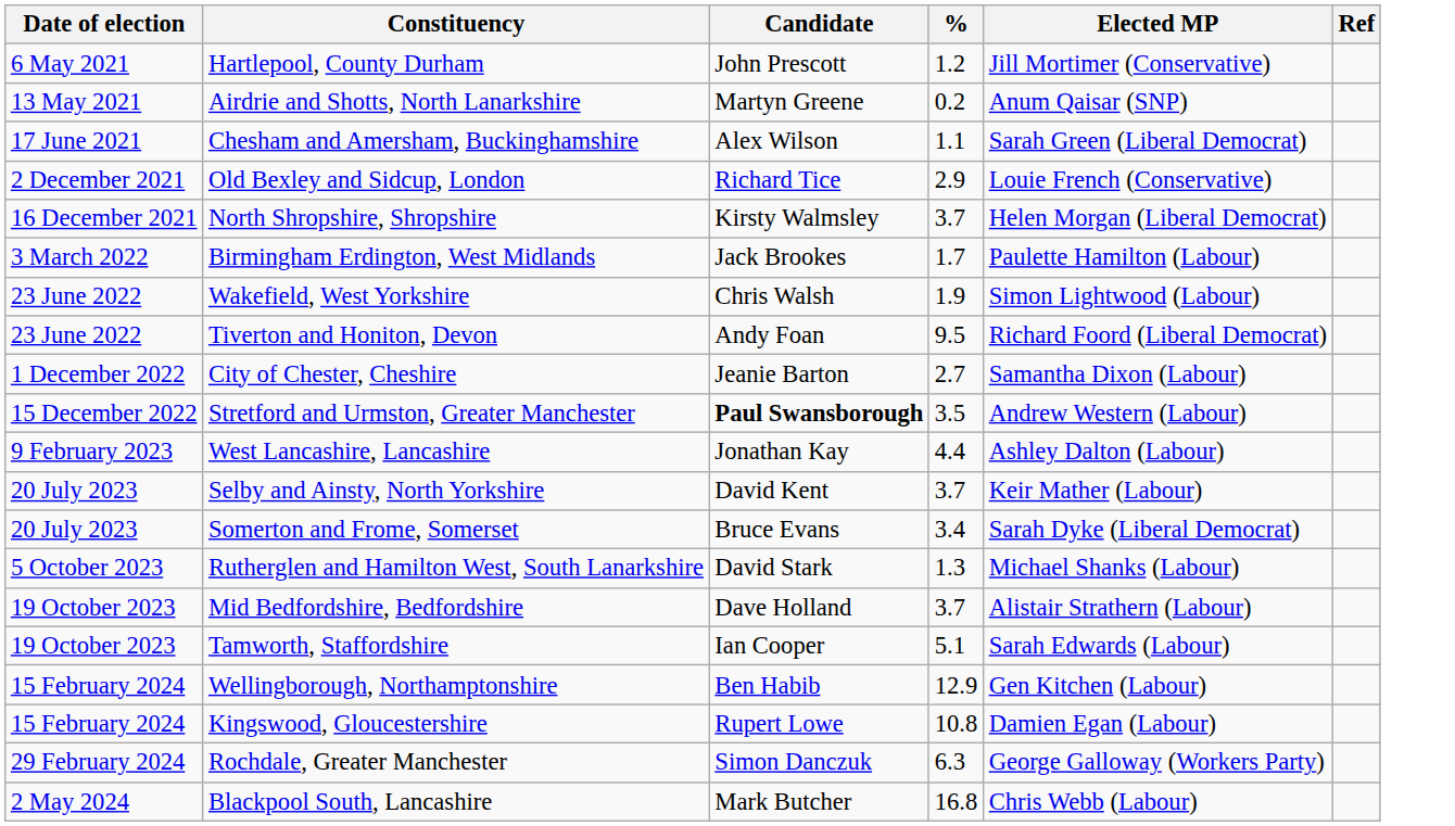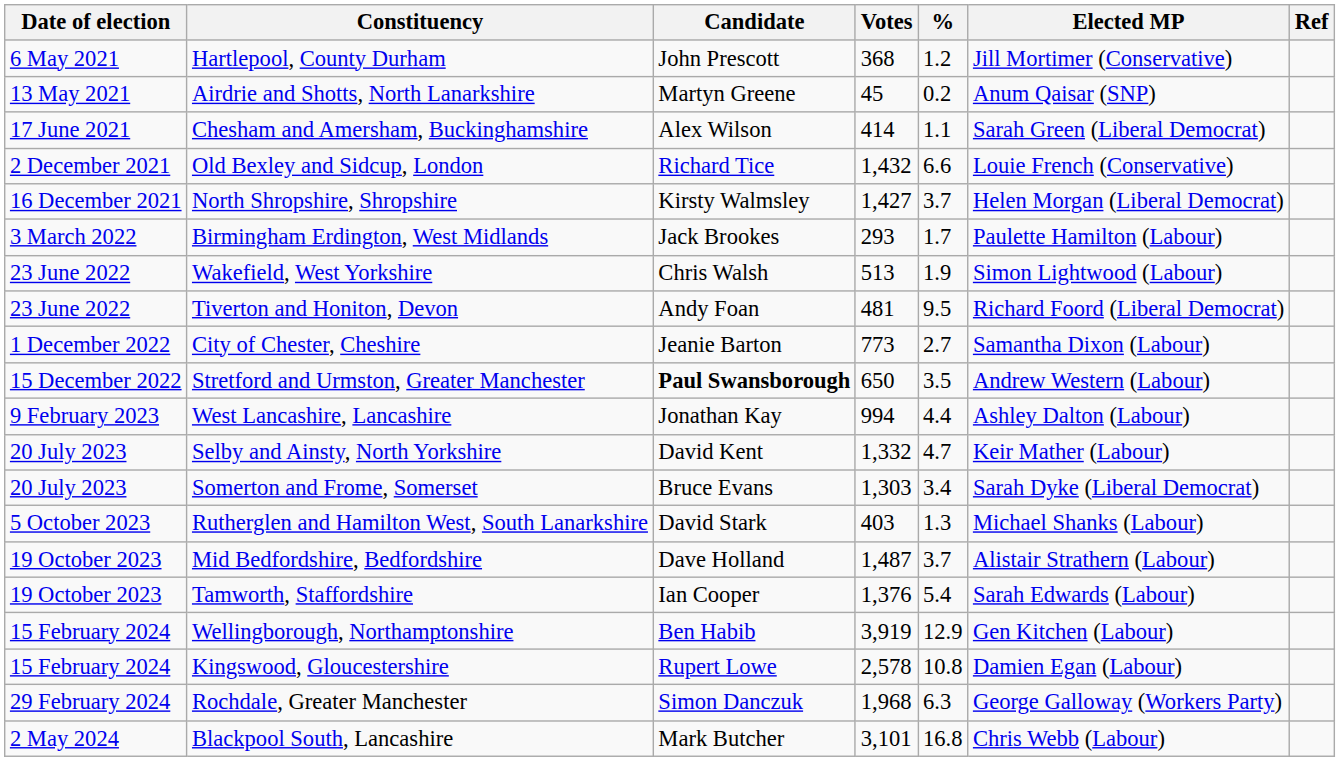 <table class="wikitable">
 <tr>
 <th>Date of election</th>
 <th>Constituency</th>
 <th>Candidate</th>
+<th>Votes</th>
 <th>%</th>
 <th>Elected MP</th>
 <th>Ref</th>
 </tr>
 <tr>
 <td><a href='#'>6 May 2021</a></td>
 <td><a href='#'>Hartlepool</a>, <a href='#'>County Durham</a></td>
 <td>John Prescott</td>
+<td>368</td>
 <td>1.2</td>
 <td><a href='#'>Jill Mortimer</a> (<a href='#'>Conservative</a>)</td>
 <td></td>
 </tr>
 <tr>
 <td><a href='#'>13 May 2021</a></td>
 <td><a href='#'>Airdrie and Shotts</a>, <a href='#'>North Lanarkshire</a></td>
 <td>Martyn Greene</td>
+<td>45</td>
 <td>0.2</td>
 <td><a href='#'>Anum Qaisar</a> (<a href='#'>SNP</a>)</td>
 <td></td>
 </tr>
 <tr>
 <td><a href='#'>17 June 2021</a></td>
 <td><a href='#'>Chesham and Amersham</a>, <a href='#'>Buckinghamshire</a></td>
 <td>Alex Wilson</td>
+<td>414</td>
 <td>1.1</td>
 <td><a href='#'>Sarah Green</a> (<a href='#'>Liberal Democrat</a>)</td>
 <td></td>
 </tr>
 <tr>
 <td><a href='#'>2 December 2021</a></td>
 <td><a href='#'>Old Bexley and Sidcup</a>, <a href='#'>London</a></td>
 <td><a href='#'>Richard Tice</a></td>
-<td>2.9</td>
+<td>1,432</td>
+<td>6.6</td>
 <td><a href='#'>Louie French</a> (<a href='#'>Conservative</a>)</td>
 <td></td>
 </tr>
 <tr>
 <td><a href='#'>16 December 2021</a></td>
 <td><a href='#'>North Shropshire</a>, <a href='#'>Shropshire</a></td>
 <td>Kirsty Walmsley</td>
+<td>1,427</td>
 <td>3.7</td>
 <td><a href='#'>Helen Morgan</a> (<a href='#'>Liberal Democrat</a>)</td>
 <td></td>
 </tr>
 <tr>
 <td><a href='#'>3 March 2022</a></td>
 <td><a href='#'>Birmingham Erdington</a>, <a href='#'>West Midlands</a></td>
 <td>Jack Brookes</td>
+<td>293</td>
 <td>1.7</td>
 <td><a href='#'>Paulette Hamilton</a> (<a href='#'>Labour</a>)</td>
 <td></td>
 </tr>
 <tr>
 <td><a href='#'>23 June 2022</a></td>
 <td><a href='#'>Wakefield</a>, <a href='#'>West Yorkshire</a></td>
 <td>Chris Walsh</td>
+<td>513</td>
 <td>1.9</td>
 <td><a href='#'>Simon Lightwood</a> (<a href='#'>Labour</a>)</td>
 <td></td>
 </tr>
 <tr>
 <td><a href='#'>23 June 2022</a></td>
 <td><a href='#'>Tiverton and Honiton</a>, <a href='#'>Devon</a></td>
 <td>Andy Foan</td>
+<td>481</td>
 <td>9.5</td>
 <td><a href='#'>Richard Foord</a> (<a href='#'>Liberal Democrat</a>)</td>
 <td></td>
 </tr>
 <tr>
 <td><a href='#'>1 December 2022</a></td>
 <td><a href='#'>City of Chester</a>, <a href='#'>Cheshire</a></td>
 <td>Jeanie Barton</td>
+<td>773</td>
 <td>2.7</td>
 <td><a href='#'>Samantha Dixon</a> (<a href='#'>Labour</a>)</td>
 <td></td>
 </tr>
 <tr>
 <td><a href='#'>15 December 2022</a></td>
 <td><a href='#'>Stretford and Urmston</a>, <a href='#'>Greater Manchester</a></td>
 <td><strong>Paul Swansborough</strong></td>
+<td>650</td>
 <td>3.5</td>
 <td><a href='#'>Andrew Western</a> (<a href='#'>Labour</a>)</td>
 <td></td>
 </tr>
 <tr>
 <td><a href='#'>9 February 2023</a></td>
 <td><a href='#'>West Lancashire</a>, <a href='#'>Lancashire</a></td>
 <td>Jonathan Kay</td>
+<td>994</td>
 <td>4.4</td>
 <td><a href='#'>Ashley Dalton</a> (<a href='#'>Labour</a>)</td>
 <td></td>
 </tr>
 <tr>
 <td><a href='#'>20 July 2023</a></td>
 <td><a href='#'>Selby and Ainsty</a>, <a href='#'>North Yorkshire</a></td>
 <td>David Kent</td>
-<td>3.7</td>
+<td>1,332</td>
+<td>4.7</td>
 <td><a href='#'>Keir Mather</a> (<a href='#'>Labour</a>)</td>
 <td></td>
 </tr>
 <tr>
 <td><a href='#'>20 July 2023</a></td>
 <td><a href='#'>Somerton and Frome</a>, <a href='#'>Somerset</a></td>
 <td>Bruce Evans</td>
+<td>1,303</td>
 <td>3.4</td>
 <td><a href='#'>Sarah Dyke</a> (<a href='#'>Liberal Democrat</a>)</td>
 <td></td>
 </tr>
 <tr>
 <td><a href='#'>5 October 2023</a></td>
 <td><a href='#'>Rutherglen and Hamilton West</a>, <a href='#'>South Lanarkshire</a></td>
 <td>David Stark</td>
+<td>403</td>
 <td>1.3</td>
 <td><a href='#'>Michael Shanks</a> (<a href='#'>Labour</a>)</td>
 <td></td>
 </tr>
 <tr>
 <td><a href='#'>19 October 2023</a></td>
 <td><a href='#'>Mid Bedfordshire</a>, <a href='#'>Bedfordshire</a></td>
 <td>Dave Holland</td>
+<td>1,487</td>
 <td>3.7</td>
 <td><a href='#'>Alistair Strathern</a> (<a href='#'>Labour</a>)</td>
 <td></td>
 </tr>
 <tr>
 <td><a href='#'>19 October 2023</a></td>
 <td><a href='#'>Tamworth</a>, <a href='#'>Staffordshire</a></td>
 <td>Ian Cooper</td>
-<td>5.1</td>
+<td>1,376</td>
+<td>5.4</td>
 <td><a href='#'>Sarah Edwards</a> (<a href='#'>Labour</a>)</td>
 <td></td>
 </tr>
 <tr>
 <td><a href='#'>15 February 2024</a></td>
 <td><a href='#'>Wellingborough</a>, <a href='#'>Northamptonshire</a></td>
 <td><a href='#'>Ben Habib</a></td>
+<td>3,919</td>
 <td>12.9</td>
 <td><a href='#'>Gen Kitchen</a> (<a href='#'>Labour</a>)</td>
 <td></td>
 </tr>
 <tr>
 <td><a href='#'>15 February 2024</a></td>
 <td><a href='#'>Kingswood</a>, <a href='#'>Gloucestershire</a></td>
 <td><a href='#'>Rupert Lowe</a></td>
+<td>2,578</td>
 <td>10.8</td>
 <td><a href='#'>Damien Egan</a> (<a href='#'>Labour</a>)</td>
 <td></td>
 </tr>
 <tr>
 <td><a href='#'>29 February 2024</a></td>
 <td><a href='#'>Rochdale</a>, Greater Manchester</td>
 <td><a href='#'>Simon Danczuk</a></td>
+<td>1,968</td>
 <td>6.3</td>
 <td><a href='#'>George Galloway</a> (<a href='#'>Workers Party</a>)</td>
 <td></td>
 </tr>
 <tr>
 <td><a href='#'>2 May 2024</a></td>
 <td><a href='#'>Blackpool South</a>, Lancashire</td>
 <td>Mark Butcher</td>
+<td>3,101</td>
 <td>16.8</td>
 <td><a href='#'>Chris Webb</a> (<a href='#'>Labour</a>)</td>
 <td></td>
 </tr>
 </table>
